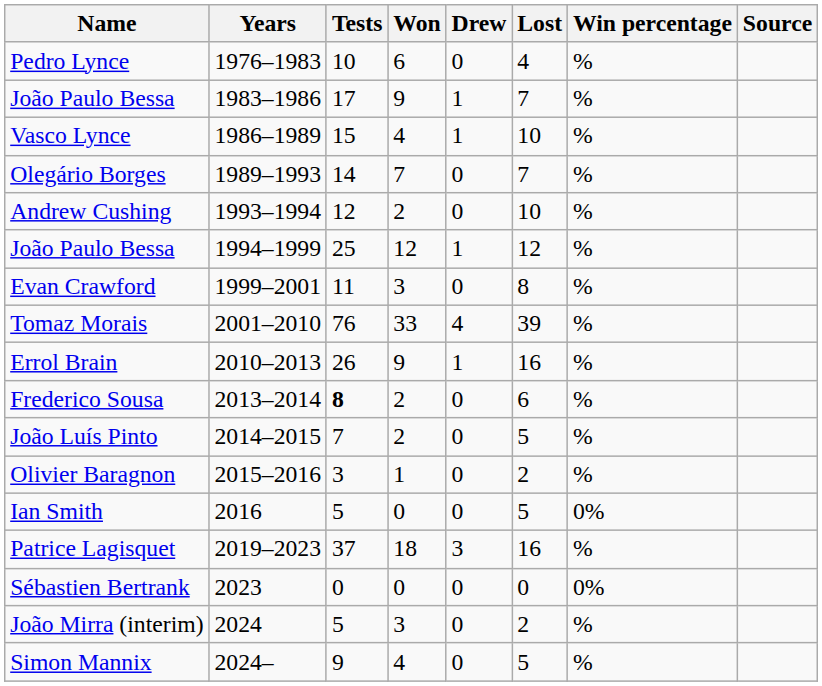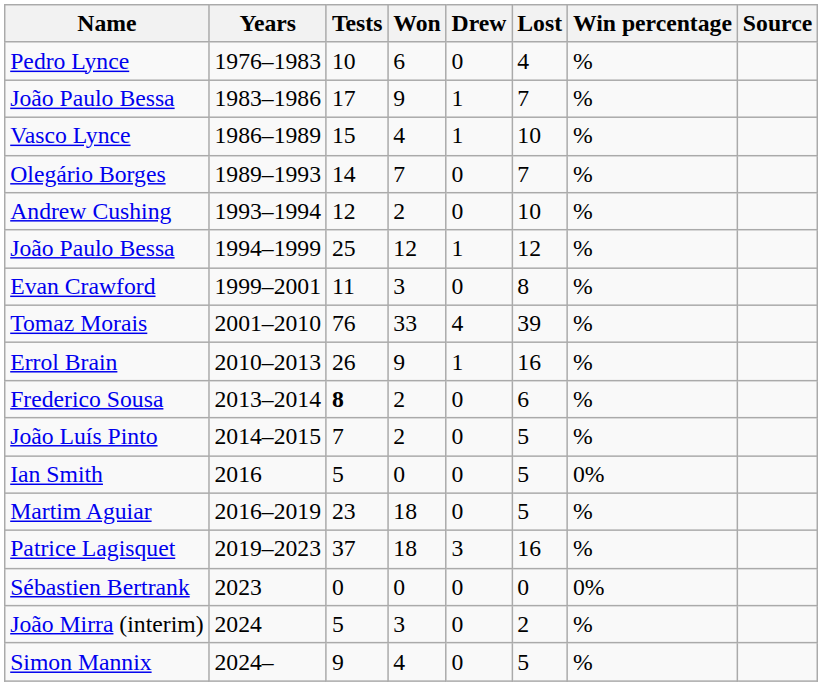 <table class="sortable wikitable">
 <tr>
 <th>Name</th>
 <th>Years</th>
 <th>Tests</th>
 <th>Won</th>
 <th>Drew</th>
 <th>Lost</th>
 <th>Win percentage</th>
 <th>Source</th>
 </tr>
 <tr>
 <td> <a href='#'>Pedro Lynce</a></td>
 <td>1976–1983</td>
 <td>10</td>
 <td>6</td>
 <td>0</td>
 <td>4</td>
 <td>%</td>
 <td></td>
 </tr>
 <tr>
 <td> <a href='#'>João Paulo Bessa</a></td>
 <td>1983–1986</td>
 <td>17</td>
 <td>9</td>
 <td>1</td>
 <td>7</td>
 <td>%</td>
 <td></td>
 </tr>
 <tr>
 <td> <a href='#'>Vasco Lynce</a></td>
 <td>1986–1989</td>
 <td>15</td>
 <td>4</td>
 <td>1</td>
 <td>10</td>
 <td>%</td>
 <td></td>
 </tr>
 <tr>
 <td> <a href='#'>Olegário Borges</a></td>
 <td>1989–1993</td>
 <td>14</td>
 <td>7</td>
 <td>0</td>
 <td>7</td>
 <td>%</td>
 <td></td>
 </tr>
 <tr>
 <td> <a href='#'>Andrew Cushing</a></td>
 <td>1993–1994</td>
 <td>12</td>
 <td>2</td>
 <td>0</td>
 <td>10</td>
 <td>%</td>
 <td></td>
 </tr>
 <tr>
 <td> <a href='#'>João Paulo Bessa</a></td>
 <td>1994–1999</td>
 <td>25</td>
 <td>12</td>
 <td>1</td>
 <td>12</td>
 <td>%</td>
 <td></td>
 </tr>
 <tr>
 <td> <a href='#'>Evan Crawford</a></td>
 <td>1999–2001</td>
 <td>11</td>
 <td>3</td>
 <td>0</td>
 <td>8</td>
 <td>%</td>
 <td></td>
 </tr>
 <tr>
 <td> <a href='#'>Tomaz Morais</a></td>
 <td>2001–2010</td>
 <td>76</td>
 <td>33</td>
 <td>4</td>
 <td>39</td>
 <td>%</td>
 <td></td>
 </tr>
 <tr>
 <td> <a href='#'>Errol Brain</a></td>
 <td>2010–2013</td>
 <td>26</td>
 <td>9</td>
 <td>1</td>
 <td>16</td>
 <td>%</td>
 <td></td>
 </tr>
 <tr>
 <td> <a href='#'>Frederico Sousa</a></td>
 <td>2013–2014</td>
 <td><strong>8</strong></td>
 <td>2</td>
 <td>0</td>
 <td>6</td>
 <td>%</td>
 <td></td>
 </tr>
 <tr>
 <td> <a href='#'>João Luís Pinto</a></td>
 <td>2014–2015</td>
 <td>7</td>
 <td>2</td>
 <td>0</td>
 <td>5</td>
 <td>%</td>
 <td></td>
 </tr>
 <tr>
-<td> <a href='#'>Olivier Baragnon</a></td>
-<td>2015–2016</td>
-<td>3</td>
-<td>1</td>
-<td>0</td>
-<td>2</td>
-<td>%</td>
-<td></td>
-</tr>
-<tr>
 <td> <a href='#'>Ian Smith</a></td>
 <td>2016</td>
 <td>5</td>
 <td>0</td>
 <td>0</td>
 <td>5</td>
 <td>0%</td>
+<td></td>
+</tr>
+<tr>
+<td> <a href='#'>Martim Aguiar</a></td>
+<td>2016–2019</td>
+<td>23</td>
+<td>18</td>
+<td>0</td>
+<td>5</td>
+<td>%</td>
 <td></td>
 </tr>
 <tr>
 <td> <a href='#'>Patrice Lagisquet</a></td>
 <td>2019–2023</td>
 <td>37</td>
 <td>18</td>
 <td>3</td>
 <td>16</td>
 <td>%</td>
 <td></td>
 </tr>
 <tr>
 <td> <a href='#'>Sébastien Bertrank</a></td>
 <td>2023</td>
 <td>0</td>
 <td>0</td>
 <td>0</td>
 <td>0</td>
 <td>0%</td>
 <td></td>
 </tr>
 <tr>
 <td> <a href='#'>João Mirra</a> (interim)</td>
 <td>2024</td>
 <td>5</td>
 <td>3</td>
 <td>0</td>
 <td>2</td>
 <td>%</td>
 <td></td>
 </tr>
 <tr>
 <td> <a href='#'>Simon Mannix</a></td>
 <td>2024–</td>
 <td>9</td>
 <td>4</td>
 <td>0</td>
 <td>5</td>
 <td>%</td>
 <td></td>
 </tr>
 </table>
